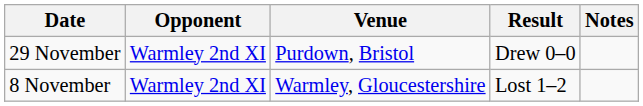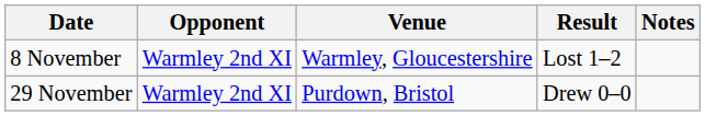 <table class="wikitable">
 <tr>
 <th>Date</th>
 <th>Opponent</th>
 <th>Venue</th>
 <th>Result</th>
 <th>Notes</th>
 </tr>
 <tr>
+<td>8 November</td>
+<td><a href='#'>Warmley 2nd XI</a></td>
+<td><a href='#'>Warmley</a>, <a href='#'>Gloucestershire</a></td>
+<td>Lost 1–2</td>
+<td></td>
+</tr>
+<tr>
 <td>29 November</td>
 <td><a href='#'>Warmley 2nd XI</a></td>
 <td><a href='#'>Purdown</a>, <a href='#'>Bristol</a></td>
 <td>Drew 0–0</td>
 <td></td>
 </tr>
-<tr>
-<td>8 November</td>
-<td><a href='#'>Warmley 2nd XI</a></td>
-<td><a href='#'>Warmley</a>, <a href='#'>Gloucestershire</a></td>
-<td>Lost 1–2</td>
-<td></td>
-</tr>
 </table>
